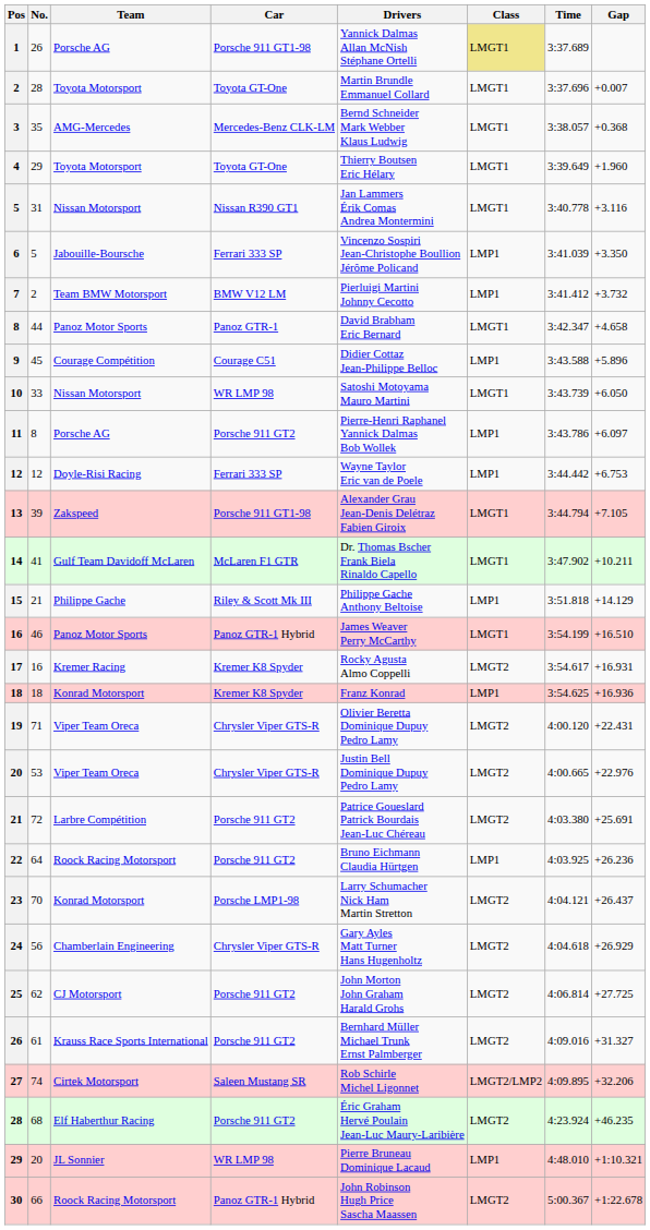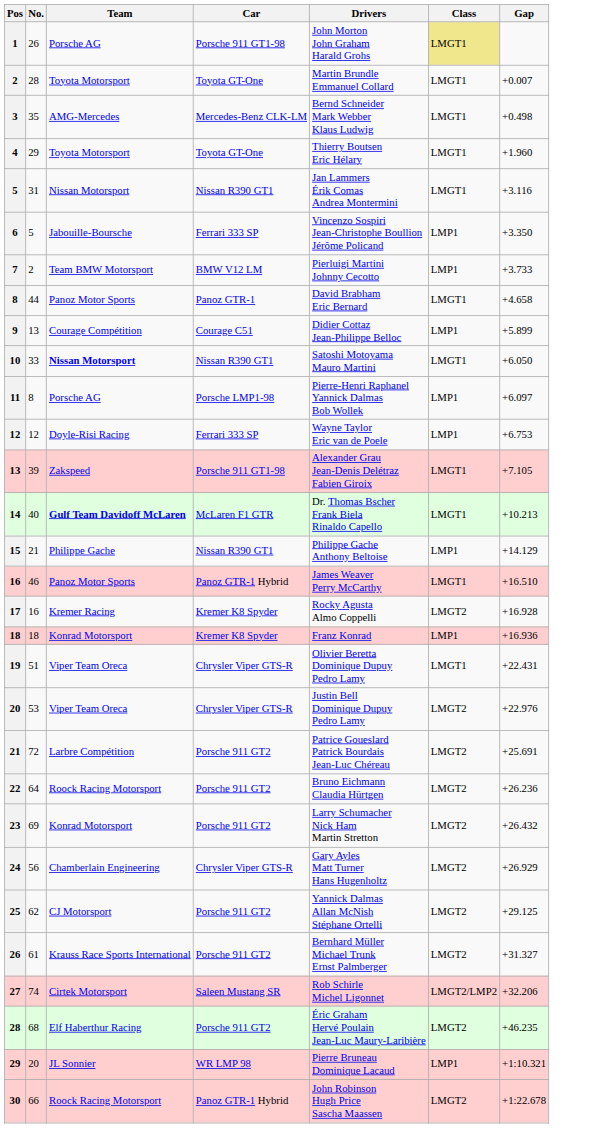 <table class="wikitable" style="font-size: 85%;">
 <tr>
 <th>Pos</th>
 <th>No.</th>
 <th>Team</th>
 <th>Car</th>
 <th>Drivers</th>
 <th>Class</th>
-<th>Time</th>
 <th>Gap</th>
 </tr>
 <tr>
 <th>1</th>
 <td>26</td>
 <td><a href='#'>Porsche AG</a></td>
 <td><a href='#'>Porsche 911 GT1-98</a></td>
-<td> <a href='#'>Yannick Dalmas</a><br> <a href='#'>Allan McNish</a><br> <a href='#'>Stéphane Ortelli</a></td>
+<td> <a href='#'>John Morton</a><br> <a href='#'>John Graham</a><br> <a href='#'>Harald Grohs</a></td>
 <td style="background: khaki;">LMGT1</td>
-<td>3:37.689</td>
 <td></td>
 </tr>
 <tr>
 <th>2</th>
 <td>28</td>
 <td><a href='#'>Toyota Motorsport</a></td>
 <td><a href='#'>Toyota GT-One</a></td>
 <td> <a href='#'>Martin Brundle</a><br> <a href='#'>Emmanuel Collard</a></td>
 <td>LMGT1</td>
-<td>3:37.696</td>
 <td>+0.007</td>
 </tr>
 <tr>
 <th>3</th>
 <td>35</td>
 <td><a href='#'>AMG-Mercedes</a></td>
 <td><a href='#'>Mercedes-Benz CLK-LM</a></td>
 <td> <a href='#'>Bernd Schneider</a><br> <a href='#'>Mark Webber</a><br> <a href='#'>Klaus Ludwig</a></td>
 <td>LMGT1</td>
-<td>3:38.057</td>
-<td>+0.368</td>
+<td>+0.498</td>
 </tr>
 <tr>
 <th>4</th>
 <td>29</td>
 <td><a href='#'>Toyota Motorsport</a></td>
 <td><a href='#'>Toyota GT-One</a></td>
 <td> <a href='#'>Thierry Boutsen</a><br> <a href='#'>Eric Hélary</a></td>
 <td>LMGT1</td>
-<td>3:39.649</td>
 <td>+1.960</td>
 </tr>
 <tr>
 <th>5</th>
 <td>31</td>
 <td><a href='#'>Nissan Motorsport</a></td>
 <td><a href='#'>Nissan R390 GT1</a></td>
 <td> <a href='#'>Jan Lammers</a><br> <a href='#'>Érik Comas</a><br> <a href='#'>Andrea Montermini</a></td>
 <td>LMGT1</td>
-<td>3:40.778</td>
 <td>+3.116</td>
 </tr>
 <tr>
 <th>6</th>
 <td>5</td>
 <td><a href='#'>Jabouille-Boursche</a></td>
 <td><a href='#'>Ferrari 333 SP</a></td>
 <td> <a href='#'>Vincenzo Sospiri</a><br> <a href='#'>Jean-Christophe Boullion</a><br> <a href='#'>Jérôme Policand</a></td>
 <td>LMP1</td>
-<td>3:41.039</td>
 <td>+3.350</td>
 </tr>
 <tr>
 <th>7</th>
 <td>2</td>
 <td><a href='#'>Team BMW Motorsport</a></td>
 <td><a href='#'>BMW V12 LM</a></td>
 <td> <a href='#'>Pierluigi Martini</a><br> <a href='#'>Johnny Cecotto</a></td>
 <td>LMP1</td>
-<td>3:41.412</td>
-<td>+3.732</td>
+<td>+3.733</td>
 </tr>
 <tr>
 <th>8</th>
 <td>44</td>
 <td><a href='#'>Panoz Motor Sports</a></td>
 <td><a href='#'>Panoz GTR-1</a></td>
 <td> <a href='#'>David Brabham</a><br> <a href='#'>Eric Bernard</a></td>
 <td>LMGT1</td>
-<td>3:42.347</td>
 <td>+4.658</td>
 </tr>
 <tr>
 <th>9</th>
-<td>45</td>
+<td>13</td>
 <td><a href='#'>Courage Compétition</a></td>
 <td><a href='#'>Courage C51</a></td>
 <td> <a href='#'>Didier Cottaz</a><br> <a href='#'>Jean-Philippe Belloc</a></td>
 <td>LMP1</td>
-<td>3:43.588</td>
-<td>+5.896</td>
+<td>+5.899</td>
 </tr>
 <tr>
 <th>10</th>
 <td>33</td>
-<td><a href='#'>Nissan Motorsport</a></td>
-<td><a href='#'>WR LMP 98</a></td>
+<td><strong><a href='#'>Nissan Motorsport</a></strong></td>
+<td><a href='#'>Nissan R390 GT1</a></td>
 <td> <a href='#'>Satoshi Motoyama</a><br> <a href='#'>Mauro Martini</a></td>
 <td>LMGT1</td>
-<td>3:43.739</td>
 <td>+6.050</td>
 </tr>
 <tr>
 <th>11</th>
 <td>8</td>
 <td><a href='#'>Porsche AG</a></td>
-<td><a href='#'>Porsche 911 GT2</a></td>
+<td><a href='#'>Porsche LMP1-98</a></td>
 <td> <a href='#'>Pierre-Henri Raphanel</a><br> <a href='#'>Yannick Dalmas</a><br>  <a href='#'>Bob Wollek</a></td>
 <td>LMP1</td>
-<td>3:43.786</td>
 <td>+6.097</td>
 </tr>
 <tr>
 <th>12</th>
 <td>12</td>
 <td><a href='#'>Doyle-Risi Racing</a></td>
 <td><a href='#'>Ferrari 333 SP</a></td>
 <td> <a href='#'>Wayne Taylor</a><br> <a href='#'>Eric van de Poele</a></td>
 <td>LMP1</td>
-<td>3:44.442</td>
 <td>+6.753</td>
 </tr>
 <tr style="background:#ffcfcf;">
 <td style="text-align:center;"><strong>13</strong></td>
 <td>39</td>
 <td><a href='#'>Zakspeed</a></td>
 <td><a href='#'>Porsche 911 GT1-98</a></td>
 <td> <a href='#'>Alexander Grau</a><br> <a href='#'>Jean-Denis Delétraz</a><br> <a href='#'>Fabien Giroix</a></td>
 <td>LMGT1</td>
-<td>3:44.794</td>
 <td>+7.105</td>
 </tr>
 <tr style="background:#dfffdf;">
 <td style="text-align:center;"><strong>14</strong></td>
-<td>41</td>
-<td><a href='#'>Gulf Team Davidoff McLaren</a></td>
+<td>40</td>
+<td><strong><a href='#'>Gulf Team Davidoff McLaren</a></strong></td>
 <td><a href='#'>McLaren F1 GTR</a></td>
 <td> Dr. <a href='#'>Thomas Bscher</a><br> <a href='#'>Frank Biela</a><br> <a href='#'>Rinaldo Capello</a></td>
 <td>LMGT1</td>
-<td>3:47.902</td>
-<td>+10.211</td>
+<td>+10.213</td>
 </tr>
 <tr>
 <th>15</th>
 <td>21</td>
 <td><a href='#'>Philippe Gache</a></td>
-<td><a href='#'>Riley & Scott Mk III</a></td>
+<td><a href='#'>Nissan R390 GT1</a></td>
 <td> <a href='#'>Philippe Gache</a><br> <a href='#'>Anthony Beltoise</a></td>
 <td>LMP1</td>
-<td>3:51.818</td>
 <td>+14.129</td>
 </tr>
 <tr style="background:#ffcfcf;">
 <td style="text-align:center;"><strong>16</strong></td>
 <td>46</td>
 <td><a href='#'>Panoz Motor Sports</a></td>
 <td><a href='#'>Panoz GTR-1</a> Hybrid</td>
 <td> <a href='#'>James Weaver</a><br> <a href='#'>Perry McCarthy</a></td>
 <td>LMGT1</td>
-<td>3:54.199</td>
 <td>+16.510</td>
 </tr>
 <tr>
 <th>17</th>
 <td>16</td>
 <td><a href='#'>Kremer Racing</a></td>
 <td><a href='#'>Kremer K8 Spyder</a></td>
 <td> <a href='#'>Rocky Agusta</a><br> Almo Coppelli</td>
 <td>LMGT2</td>
-<td>3:54.617</td>
-<td>+16.931</td>
+<td>+16.928</td>
 </tr>
 <tr style="background:#ffcfcf;">
 <td style="text-align:center;"><strong>18</strong></td>
 <td>18</td>
 <td><a href='#'>Konrad Motorsport</a></td>
 <td><a href='#'>Kremer K8 Spyder</a></td>
 <td> <a href='#'>Franz Konrad</a></td>
 <td>LMP1</td>
-<td>3:54.625</td>
 <td>+16.936</td>
 </tr>
 <tr>
 <th>19</th>
-<td>71</td>
+<td>51</td>
 <td><a href='#'>Viper Team Oreca</a></td>
 <td><a href='#'>Chrysler Viper GTS-R</a></td>
 <td> <a href='#'>Olivier Beretta</a><br> <a href='#'>Dominique Dupuy</a><br> <a href='#'>Pedro Lamy</a></td>
-<td>LMGT2</td>
-<td>4:00.120</td>
+<td>LMGT1</td>
 <td>+22.431</td>
 </tr>
 <tr>
 <th>20</th>
 <td>53</td>
 <td><a href='#'>Viper Team Oreca</a></td>
 <td><a href='#'>Chrysler Viper GTS-R</a></td>
 <td> <a href='#'>Justin Bell</a><br> <a href='#'>Dominique Dupuy</a><br> <a href='#'>Pedro Lamy</a></td>
 <td>LMGT2</td>
-<td>4:00.665</td>
 <td>+22.976</td>
 </tr>
 <tr>
 <th>21</th>
 <td>72</td>
 <td><a href='#'>Larbre Compétition</a></td>
 <td><a href='#'>Porsche 911 GT2</a></td>
 <td> <a href='#'>Patrice Goueslard</a><br> <a href='#'>Patrick Bourdais</a><br> <a href='#'>Jean-Luc Chéreau</a></td>
 <td>LMGT2</td>
-<td>4:03.380</td>
 <td>+25.691</td>
 </tr>
 <tr>
 <th>22</th>
 <td>64</td>
 <td><a href='#'>Roock Racing Motorsport</a></td>
 <td><a href='#'>Porsche 911 GT2</a></td>
 <td> <a href='#'>Bruno Eichmann</a><br> <a href='#'>Claudia Hürtgen</a></td>
-<td>LMP1</td>
-<td>4:03.925</td>
+<td>LMGT2</td>
 <td>+26.236</td>
 </tr>
 <tr>
 <th>23</th>
-<td>70</td>
+<td>69</td>
 <td><a href='#'>Konrad Motorsport</a></td>
-<td><a href='#'>Porsche LMP1-98</a></td>
+<td><a href='#'>Porsche 911 GT2</a></td>
 <td> <a href='#'>Larry Schumacher</a><br> <a href='#'>Nick Ham</a><br> Martin Stretton</td>
 <td>LMGT2</td>
-<td>4:04.121</td>
-<td>+26.437</td>
+<td>+26.432</td>
 </tr>
 <tr>
 <th>24</th>
 <td>56</td>
 <td><a href='#'>Chamberlain Engineering</a></td>
 <td><a href='#'>Chrysler Viper GTS-R</a></td>
 <td> <a href='#'>Gary Ayles</a><br> <a href='#'>Matt Turner</a><br> <a href='#'>Hans Hugenholtz</a></td>
 <td>LMGT2</td>
-<td>4:04.618</td>
 <td>+26.929</td>
 </tr>
 <tr>
 <th>25</th>
 <td>62</td>
 <td><a href='#'>CJ Motorsport</a></td>
 <td><a href='#'>Porsche 911 GT2</a></td>
-<td> <a href='#'>John Morton</a><br> <a href='#'>John Graham</a><br> <a href='#'>Harald Grohs</a></td>
+<td> <a href='#'>Yannick Dalmas</a><br> <a href='#'>Allan McNish</a><br> <a href='#'>Stéphane Ortelli</a></td>
 <td>LMGT2</td>
-<td>4:06.814</td>
-<td>+27.725</td>
+<td>+29.125</td>
 </tr>
 <tr>
 <th>26</th>
 <td>61</td>
 <td><a href='#'>Krauss Race Sports International</a></td>
 <td><a href='#'>Porsche 911 GT2</a></td>
 <td> <a href='#'>Bernhard Müller</a><br> <a href='#'>Michael Trunk</a><br> <a href='#'>Ernst Palmberger</a></td>
 <td>LMGT2</td>
-<td>4:09.016</td>
 <td>+31.327</td>
 </tr>
 <tr style="background:#ffcfcf;">
 <td style="text-align:center;"><strong>27</strong></td>
 <td>74</td>
 <td><a href='#'>Cirtek Motorsport</a></td>
 <td><a href='#'>Saleen Mustang SR</a></td>
 <td> <a href='#'>Rob Schirle</a><br> <a href='#'>Michel Ligonnet</a></td>
 <td>LMGT2/LMP2</td>
-<td>4:09.895</td>
 <td>+32.206</td>
 </tr>
 <tr style="background:#dfffdf;">
 <td style="text-align:center;"><strong>28</strong></td>
 <td>68</td>
 <td><a href='#'>Elf Haberthur Racing</a></td>
 <td><a href='#'>Porsche 911 GT2</a></td>
 <td> <a href='#'>Éric Graham</a><br> <a href='#'>Hervé Poulain</a><br> <a href='#'>Jean-Luc Maury-Laribière</a></td>
 <td>LMGT2</td>
-<td>4:23.924</td>
 <td>+46.235</td>
 </tr>
 <tr style="background:#ffcfcf;">
 <td style="text-align:center;"><strong>29</strong></td>
 <td>20</td>
 <td><a href='#'>JL Sonnier</a></td>
 <td><a href='#'>WR LMP 98</a></td>
 <td> <a href='#'>Pierre Bruneau</a><br> <a href='#'>Dominique Lacaud</a></td>
 <td>LMP1</td>
-<td>4:48.010</td>
 <td>+1:10.321</td>
 </tr>
 <tr style="background:#ffcfcf;">
 <td style="text-align:center;"><strong>30</strong></td>
 <td>66</td>
 <td><a href='#'>Roock Racing Motorsport</a></td>
 <td><a href='#'>Panoz GTR-1</a> Hybrid</td>
 <td> <a href='#'>John Robinson</a><br> <a href='#'>Hugh Price</a><br> <a href='#'>Sascha Maassen</a></td>
 <td>LMGT2</td>
-<td>5:00.367</td>
 <td>+1:22.678</td>
 </tr>
 </table>
